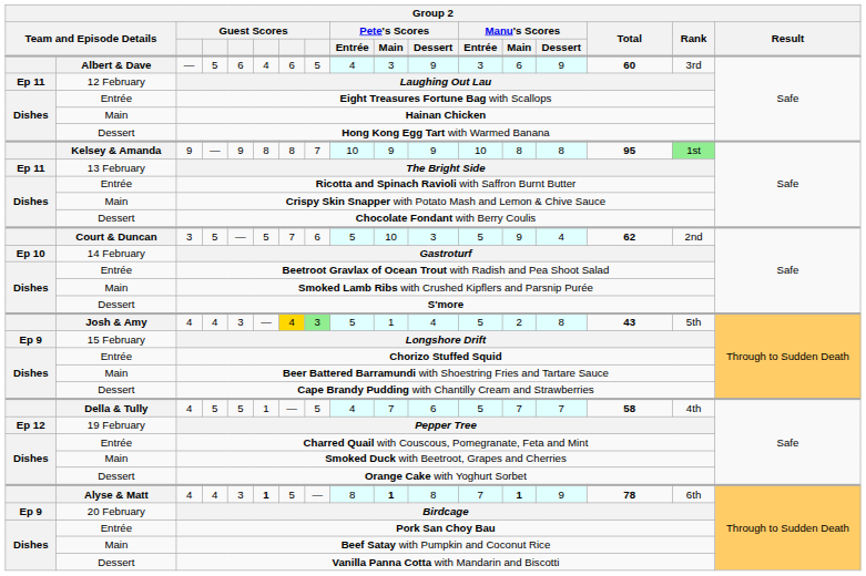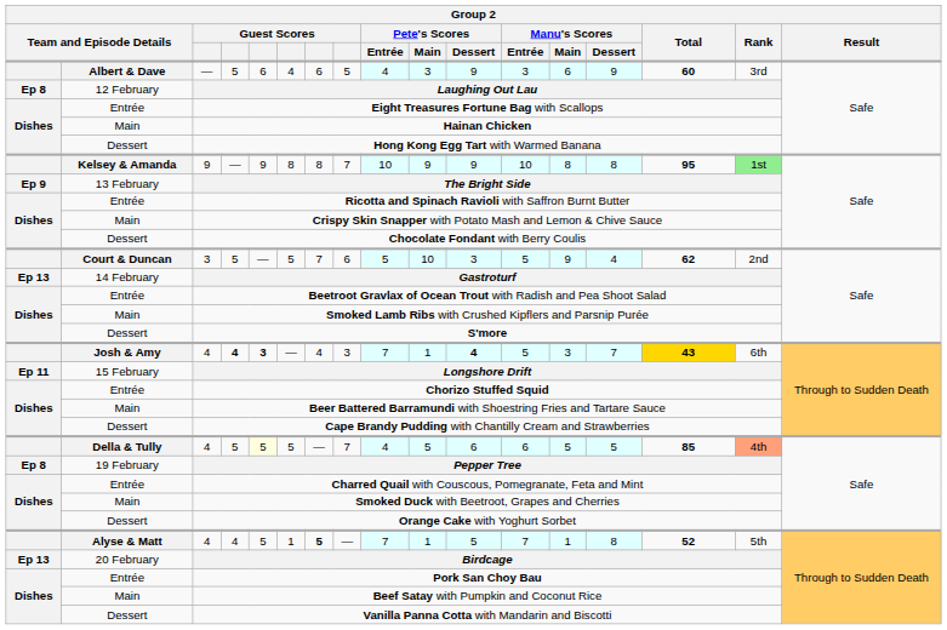 <table class="wikitable plainrowheaders" style="margin:1em auto; text-align:center; font-size:90%; width:80em;">
 <tr>
 <th colspan="20" >Group 2</th>
 </tr>
 <tr>
 <th scope="col" rowspan="2" colspan="2" style="width:20%;">Team and Episode Details</th>
 <th scope="col" colspan="6" style="width:15%;">Guest Scores</th>
 <th scope="col" colspan="3" style="width:15%;"><a href='#'>Pete</a>'s Scores</th>
 <th scope="col" colspan="3" style="width:15%;"><a href='#'>Manu</a>'s Scores</th>
 <th scope="col" rowspan="2" style="width:10%;">Total<br><small></small></th>
 <th scope="col" rowspan="2" style="width:5%;">Rank</th>
 <th scope="col" rowspan="2" style="width:20%;">Result</th>
 </tr>
 <tr>
 <th scope="col" style="width:3%;"></th>
 <th scope="col" style="width:3%;"></th>
 <th scope="col" style="width:3%;"></th>
 <th scope="col" style="width:3%;"></th>
 <th scope="col" style="width:3%;"></th>
 <th scope="col" style="width:3%;"></th>
 <th scope="col">Entrée</th>
 <th scope="col">Main</th>
 <th scope="col">Dessert</th>
 <th scope="col">Entrée</th>
 <th scope="col">Main</th>
 <th scope="col">Dessert</th>
 </tr>
 <tr style="border-top:3px solid #aaa;">
 </tr>
 <tr>
 <th></th>
 <th style="text-align:centre">Albert & Dave</th>
 <td>—</td>
 <td>5</td>
 <td>6</td>
 <td>4</td>
 <td>6</td>
 <td>5</td>
 <td bgcolor=#E0FFFF>4</td>
 <td bgcolor=#E0FFFF>3</td>
 <td bgcolor=#E0FFFF>9</td>
 <td bgcolor=#E0FFFF>3</td>
 <td bgcolor=#E0FFFF>6</td>
 <td bgcolor=#E0FFFF>9</td>
 <td><strong>60</strong></td>
 <td>3rd</td>
 <td rowspan="5">Safe</td>
 </tr>
 <tr>
-<th>Ep 11</th>
+<th>Ep 8</th>
 <td>12 February</td>
 <th colspan="14"><em>Laughing Out Lau</em></th>
 </tr>
 <tr>
 <th rowspan="3">Dishes</th>
 <td>Entrée</td>
 <td colspan="14"><strong>Eight Treasures Fortune Bag</strong> with Scallops</td>
 </tr>
 <tr>
 <td>Main</td>
 <td colspan="14"><strong>Hainan Chicken</strong></td>
 </tr>
 <tr>
 <td>Dessert</td>
 <td colspan="14"><strong>Hong Kong Egg Tart</strong> with Warmed Banana</td>
 </tr>
 <tr style="border-top:3px solid #aaa;">
 <th></th>
 <th style="text-align:centre">Kelsey & Amanda</th>
 <td>9</td>
 <td>—</td>
 <td>9</td>
 <td>8</td>
 <td>8</td>
 <td>7</td>
 <td bgcolor=#E0FFFF>10</td>
 <td bgcolor=#E0FFFF>9</td>
 <td bgcolor=#E0FFFF>9</td>
 <td bgcolor=#E0FFFF>10</td>
 <td bgcolor=#E0FFFF>8</td>
 <td bgcolor=#E0FFFF>8</td>
 <td><strong>95</strong></td>
 <td bgcolor="lightgreen">1st</td>
 <td rowspan="5">Safe</td>
 </tr>
 <tr>
-<th>Ep 11</th>
+<th>Ep 9</th>
 <td>13 February</td>
 <th colspan="14"><em>The Bright Side</em></th>
 </tr>
 <tr>
 <th rowspan="3">Dishes</th>
 <td>Entrée</td>
 <td colspan="14"><strong>Ricotta and Spinach Ravioli</strong> with Saffron Burnt Butter</td>
 </tr>
 <tr>
 <td>Main</td>
 <td colspan="14"><strong>Crispy Skin Snapper</strong> with Potato Mash and Lemon & Chive Sauce</td>
 </tr>
 <tr>
 <td>Dessert</td>
 <td colspan="14"><strong>Chocolate Fondant</strong> with Berry Coulis</td>
 </tr>
 <tr style="border-top:3px solid #aaa;">
 <th></th>
 <th style="text-align:centre">Court & Duncan</th>
 <td>3</td>
 <td>5</td>
 <td>—</td>
 <td>5</td>
 <td>7</td>
 <td>6</td>
 <td bgcolor=#E0FFFF>5</td>
 <td bgcolor=#E0FFFF>10</td>
 <td bgcolor=#E0FFFF>3</td>
 <td bgcolor=#E0FFFF>5</td>
 <td bgcolor=#E0FFFF>9</td>
 <td bgcolor=#E0FFFF>4</td>
 <td><strong>62</strong></td>
 <td>2nd</td>
 <td rowspan="5">Safe</td>
 </tr>
 <tr>
-<th>Ep 10</th>
+<th>Ep 13</th>
 <td>14 February</td>
 <th colspan="14"><em>Gastroturf</em></th>
 </tr>
 <tr>
 <th rowspan="3">Dishes</th>
 <td>Entrée</td>
 <td colspan="14"><strong>Beetroot Gravlax of Ocean Trout</strong> with Radish and Pea Shoot Salad</td>
 </tr>
 <tr>
 <td>Main</td>
 <td colspan="14"><strong>Smoked Lamb Ribs</strong> with Crushed Kipflers and Parsnip Purée</td>
 </tr>
 <tr>
 <td>Dessert</td>
 <td colspan="14"><strong>S'more</strong></td>
 </tr>
 <tr style="border-top:3px solid #aaa;">
 <th></th>
 <th style="text-align:centre">Josh & Amy</th>
 <td>4</td>
+<td><strong>4</strong></td>
+<td><strong>3</strong></td>
+<td>—</td>
 <td>4</td>
 <td>3</td>
-<td>—</td>
-<td style="background: gold;">4</td>
-<td style="background: lightgreen;">3</td>
+<td bgcolor=#E0FFFF>7</td>
+<td bgcolor=#E0FFFF>1</td>
+<td bgcolor=#E0FFFF><strong>4</strong></td>
 <td bgcolor=#E0FFFF>5</td>
-<td bgcolor=#E0FFFF>1</td>
-<td bgcolor=#E0FFFF>4</td>
-<td bgcolor=#E0FFFF>5</td>
-<td bgcolor=#E0FFFF>2</td>
-<td bgcolor=#E0FFFF>8</td>
-<td><strong>43</strong></td>
-<td>5th</td>
+<td bgcolor=#E0FFFF>3</td>
+<td bgcolor=#E0FFFF>7</td>
+<td style="background: gold;"><strong>43</strong></td>
+<td>6th</td>
 <td rowspan="5" style="background:#FFCC66">Through to Sudden Death</td>
 </tr>
 <tr>
-<th>Ep 9</th>
+<th>Ep 11</th>
 <td>15 February</td>
 <th colspan="14"><em>Longshore Drift</em></th>
 </tr>
 <tr>
 <th rowspan="3">Dishes</th>
 <td>Entrée</td>
 <td colspan="14"><strong>Chorizo Stuffed Squid</strong></td>
 </tr>
 <tr>
 <td>Main</td>
 <td colspan="14"><strong>Beer Battered Barramundi</strong> with Shoestring Fries and Tartare Sauce</td>
 </tr>
 <tr>
 <td>Dessert</td>
 <td colspan="14"><strong>Cape Brandy Pudding</strong> with Chantilly Cream and Strawberries</td>
 </tr>
 <tr style="border-top:3px solid #aaa;">
 <th></th>
 <th style="text-align:centre">Della & Tully</th>
 <td>4</td>
 <td>5</td>
+<td style="background: lightyellow;">5</td>
 <td>5</td>
-<td>1</td>
 <td>—</td>
-<td>5</td>
+<td>7</td>
 <td bgcolor=#E0FFFF>4</td>
-<td bgcolor=#E0FFFF>7</td>
+<td bgcolor=#E0FFFF>5</td>
+<td bgcolor=#E0FFFF>6</td>
 <td bgcolor=#E0FFFF>6</td>
 <td bgcolor=#E0FFFF>5</td>
-<td bgcolor=#E0FFFF>7</td>
-<td bgcolor=#E0FFFF>7</td>
-<td><strong>58</strong></td>
-<td>4th</td>
+<td bgcolor=#E0FFFF>5</td>
+<td><strong>85</strong></td>
+<td style="background: lightsalmon;">4th</td>
 <td rowspan="5">Safe</td>
 </tr>
 <tr>
-<th>Ep 12</th>
+<th>Ep 8</th>
 <td>19 February</td>
 <th colspan="14"><em>Pepper Tree</em></th>
 </tr>
 <tr>
 <th rowspan="3">Dishes</th>
 <td>Entrée</td>
 <td colspan="14"><strong>Charred Quail</strong> with Couscous, Pomegranate, Feta and Mint</td>
 </tr>
 <tr>
 <td>Main</td>
 <td colspan="14"><strong>Smoked Duck</strong> with Beetroot, Grapes and Cherries</td>
 </tr>
 <tr>
 <td>Dessert</td>
 <td colspan="14"><strong>Orange Cake</strong> with Yoghurt Sorbet</td>
 </tr>
 <tr style="border-top:3px solid #aaa;">
 <th></th>
 <th style="text-align:centre">Alyse & Matt</th>
 <td>4</td>
 <td>4</td>
-<td>3</td>
-<td><strong>1</strong></td>
 <td>5</td>
+<td>1</td>
+<td><strong>5</strong></td>
 <td>—</td>
+<td bgcolor=#E0FFFF>7</td>
+<td bgcolor=#E0FFFF>1</td>
+<td bgcolor=#E0FFFF>5</td>
+<td bgcolor=#E0FFFF>7</td>
+<td bgcolor=#E0FFFF>1</td>
 <td bgcolor=#E0FFFF>8</td>
-<td bgcolor=#E0FFFF><strong>1</strong></td>
-<td bgcolor=#E0FFFF>8</td>
-<td bgcolor=#E0FFFF>7</td>
-<td bgcolor=#E0FFFF><strong>1</strong></td>
-<td bgcolor=#E0FFFF>9</td>
-<td><strong>78</strong></td>
-<td>6th</td>
+<td><strong>52</strong></td>
+<td>5th</td>
 <td rowspan="5" style="background:#FFCC66">Through to Sudden Death</td>
 </tr>
 <tr>
-<th>Ep 9</th>
+<th>Ep 13</th>
 <td>20 February</td>
 <th colspan="14"><em>Birdcage</em></th>
 </tr>
 <tr>
 <th rowspan="3">Dishes</th>
 <td>Entrée</td>
 <td colspan="14"><strong>Pork San Choy Bau</strong></td>
 </tr>
 <tr>
 <td>Main</td>
 <td colspan="14"><strong>Beef Satay</strong> with Pumpkin and Coconut Rice</td>
 </tr>
 <tr>
 <td>Dessert</td>
 <td colspan="14"><strong>Vanilla Panna Cotta</strong> with Mandarin and Biscotti</td>
 </tr>
 </table>
